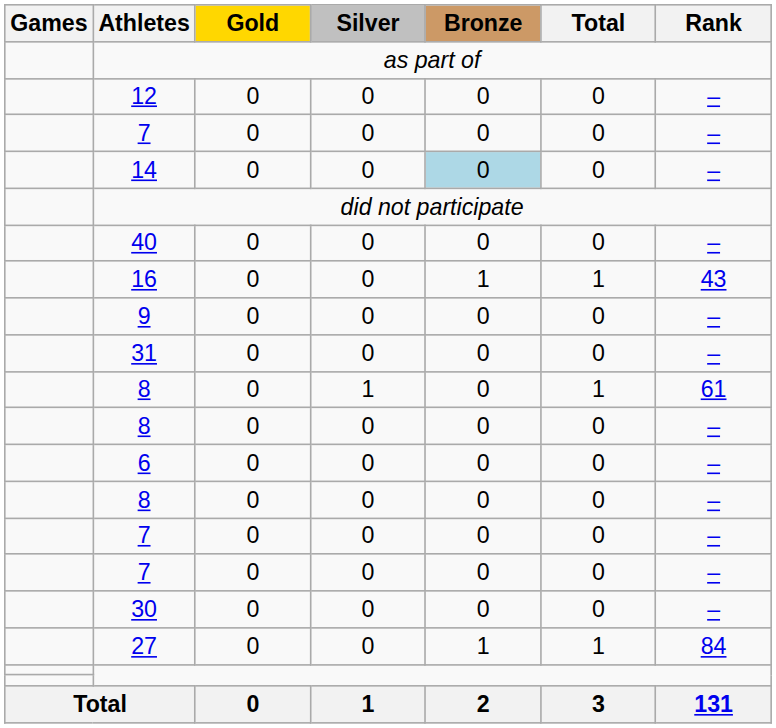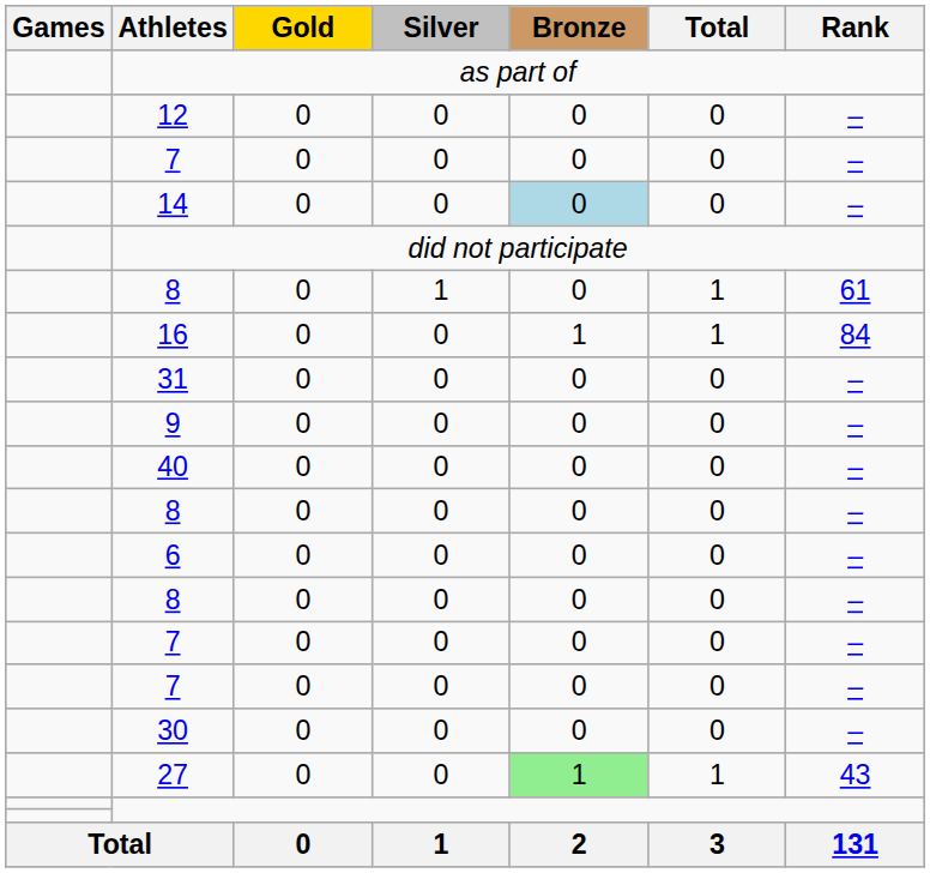 <table class="wikitable" style="text-align:center; font-size:90%;">
 <tr>
 <th>Games</th>
 <th>Athletes</th>
 <td style="background:gold; width:4.5em; font-weight:bold;">Gold</td>
 <td style="background:silver; width:4.5em; font-weight:bold;">Silver</td>
 <td style="background:#cc9966; width:4.5em; font-weight:bold;">Bronze</td>
 <th style="width:4.5em; font-weight:bold;">Total</th>
 <th style="width:4.5em; font-weight:bold;">Rank</th>
 </tr>
 <tr>
 <td align=left></td>
 <td colspan=6><em>as part of </em></td>
 </tr>
 <tr>
 <td align=left></td>
 <td><a href='#'>12</a></td>
 <td>0</td>
 <td>0</td>
 <td>0</td>
 <td>0</td>
 <td><a href='#'>–</a></td>
 </tr>
 <tr>
 <td align=left></td>
 <td><a href='#'>7</a></td>
 <td>0</td>
 <td>0</td>
 <td>0</td>
 <td>0</td>
 <td><a href='#'>–</a></td>
 </tr>
 <tr>
 <td align=left></td>
 <td><a href='#'>14</a></td>
 <td>0</td>
 <td>0</td>
 <td style="background: lightblue;">0</td>
 <td>0</td>
 <td><a href='#'>–</a></td>
 </tr>
 <tr>
 <td align=left></td>
 <td colspan=6><em>did not participate</em></td>
 </tr>
 <tr>
 <td align=left></td>
-<td><a href='#'>40</a></td>
+<td><a href='#'>8</a></td>
 <td>0</td>
+<td>1</td>
 <td>0</td>
-<td>0</td>
-<td>0</td>
-<td><a href='#'>–</a></td>
+<td>1</td>
+<td><a href='#'>61</a></td>
 </tr>
 <tr>
 <td align=left></td>
 <td><a href='#'>16</a></td>
 <td>0</td>
 <td>0</td>
 <td>1</td>
 <td>1</td>
-<td><a href='#'>43</a></td>
+<td><a href='#'>84</a></td>
+</tr>
+<tr>
+<td align=left></td>
+<td><a href='#'>31</a></td>
+<td>0</td>
+<td>0</td>
+<td>0</td>
+<td>0</td>
+<td><a href='#'>–</a></td>
 </tr>
 <tr>
 <td align=left></td>
 <td><a href='#'>9</a></td>
 <td>0</td>
 <td>0</td>
 <td>0</td>
 <td>0</td>
 <td><a href='#'>–</a></td>
 </tr>
 <tr>
 <td align=left></td>
-<td><a href='#'>31</a></td>
+<td><a href='#'>40</a></td>
 <td>0</td>
 <td>0</td>
 <td>0</td>
 <td>0</td>
 <td><a href='#'>–</a></td>
-</tr>
-<tr>
-<td align=left></td>
-<td><a href='#'>8</a></td>
-<td>0</td>
-<td>1</td>
-<td>0</td>
-<td>1</td>
-<td><a href='#'>61</a></td>
 </tr>
 <tr>
 <td align=left></td>
 <td><a href='#'>8</a></td>
 <td>0</td>
 <td>0</td>
 <td>0</td>
 <td>0</td>
 <td><a href='#'>–</a></td>
 </tr>
 <tr>
 <td align=left></td>
 <td><a href='#'>6</a></td>
 <td>0</td>
 <td>0</td>
 <td>0</td>
 <td>0</td>
 <td><a href='#'>–</a></td>
 </tr>
 <tr>
 <td align=left></td>
 <td><a href='#'>8</a></td>
 <td>0</td>
 <td>0</td>
 <td>0</td>
 <td>0</td>
 <td><a href='#'>–</a></td>
 </tr>
 <tr>
 <td align=left></td>
 <td><a href='#'>7</a></td>
 <td>0</td>
 <td>0</td>
 <td>0</td>
 <td>0</td>
 <td><a href='#'>–</a></td>
 </tr>
 <tr>
 <td align=left></td>
 <td><a href='#'>7</a></td>
 <td>0</td>
 <td>0</td>
 <td>0</td>
 <td>0</td>
 <td><a href='#'>–</a></td>
 </tr>
 <tr>
 <td align=left></td>
 <td><a href='#'>30</a></td>
 <td>0</td>
 <td>0</td>
 <td>0</td>
 <td>0</td>
 <td><a href='#'>–</a></td>
 </tr>
 <tr>
 <td align=left></td>
 <td><a href='#'>27</a></td>
 <td>0</td>
 <td>0</td>
+<td style="background: lightgreen;">1</td>
 <td>1</td>
-<td>1</td>
-<td><a href='#'>84</a></td>
+<td><a href='#'>43</a></td>
 </tr>
 <tr>
 <td align=left></td>
 </tr>
 <tr>
 <td align=left></td>
 </tr>
 <tr>
 <th colspan=2>Total</th>
 <th>0</th>
 <th>1</th>
 <th>2</th>
 <th>3</th>
 <th><a href='#'>131</a></th>
 </tr>
 </table>
